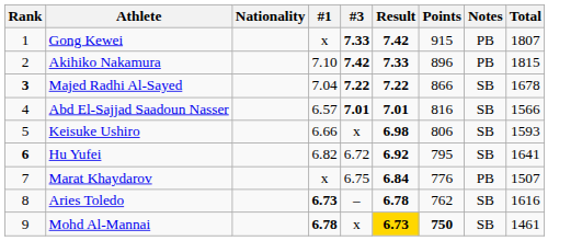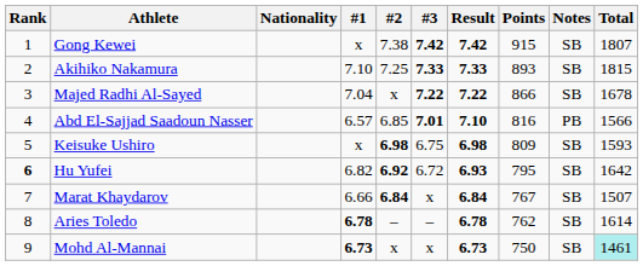 <table class="wikitable sortable" style="text-align:center">
 <tr>
 <th>Rank</th>
 <th>Athlete</th>
 <th>Nationality</th>
 <th>#1</th>
+<th>#2</th>
 <th>#3</th>
 <th>Result</th>
 <th>Points</th>
 <th>Notes</th>
 <th>Total</th>
 </tr>
 <tr>
 <td>1</td>
 <td align=left><a href='#'>Gong Kewei</a></td>
 <td align=left></td>
 <td>x</td>
-<td><strong>7.33</strong></td>
+<td>7.38</td>
+<td><strong>7.42</strong></td>
 <td><strong>7.42</strong></td>
 <td>915</td>
-<td>PB</td>
+<td>SB</td>
 <td>1807</td>
 </tr>
 <tr>
 <td>2</td>
 <td align=left><a href='#'>Akihiko Nakamura</a></td>
 <td align=left></td>
 <td>7.10</td>
-<td><strong>7.42</strong></td>
+<td>7.25</td>
 <td><strong>7.33</strong></td>
-<td>896</td>
-<td>PB</td>
+<td><strong>7.33</strong></td>
+<td>893</td>
+<td>SB</td>
 <td>1815</td>
 </tr>
 <tr>
-<td><strong>3</strong></td>
+<td>3</td>
 <td align=left><a href='#'>Majed Radhi Al-Sayed</a></td>
 <td align=left></td>
 <td>7.04</td>
+<td>x</td>
 <td><strong>7.22</strong></td>
 <td><strong>7.22</strong></td>
 <td>866</td>
 <td>SB</td>
 <td>1678</td>
 </tr>
 <tr>
 <td>4</td>
 <td align=left><a href='#'>Abd El-Sajjad Saadoun Nasser</a></td>
 <td align=left></td>
 <td>6.57</td>
+<td>6.85</td>
 <td><strong>7.01</strong></td>
-<td><strong>7.01</strong></td>
+<td><strong>7.10</strong></td>
 <td>816</td>
-<td>SB</td>
+<td>PB</td>
 <td>1566</td>
 </tr>
 <tr>
 <td>5</td>
 <td align=left><a href='#'>Keisuke Ushiro</a></td>
 <td align=left></td>
-<td>6.66</td>
 <td>x</td>
 <td><strong>6.98</strong></td>
-<td>806</td>
+<td>6.75</td>
+<td><strong>6.98</strong></td>
+<td>809</td>
 <td>SB</td>
 <td>1593</td>
 </tr>
 <tr>
 <td><strong>6</strong></td>
 <td align=left><a href='#'>Hu Yufei</a></td>
 <td align=left></td>
 <td>6.82</td>
+<td><strong>6.92</strong></td>
 <td>6.72</td>
-<td><strong>6.92</strong></td>
+<td><strong>6.93</strong></td>
 <td>795</td>
 <td>SB</td>
-<td>1641</td>
+<td>1642</td>
 </tr>
 <tr>
 <td>7</td>
 <td align=left><a href='#'>Marat Khaydarov</a></td>
 <td align=left></td>
+<td>6.66</td>
+<td><strong>6.84</strong></td>
 <td>x</td>
-<td>6.75</td>
 <td><strong>6.84</strong></td>
-<td>776</td>
-<td>PB</td>
+<td>767</td>
+<td>SB</td>
 <td>1507</td>
 </tr>
 <tr>
 <td>8</td>
 <td align=left><a href='#'>Aries Toledo</a></td>
 <td align=left></td>
-<td><strong>6.73</strong></td>
+<td><strong>6.78</strong></td>
+<td>–</td>
 <td>–</td>
 <td><strong>6.78</strong></td>
 <td>762</td>
 <td>SB</td>
-<td>1616</td>
+<td>1614</td>
 </tr>
 <tr>
 <td>9</td>
 <td align=left><a href='#'>Mohd Al-Mannai</a></td>
 <td align=left></td>
-<td><strong>6.78</strong></td>
+<td><strong>6.73</strong></td>
 <td>x</td>
-<td style="background: gold;"><strong>6.73</strong></td>
-<td><strong>750</strong></td>
+<td>x</td>
+<td><strong>6.73</strong></td>
+<td>750</td>
 <td>SB</td>
-<td>1461</td>
+<td style="background: paleturquoise;">1461</td>
 </tr>
 </table>
